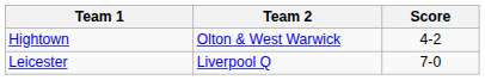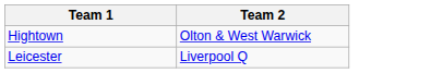 <table class="wikitable" style="font-size: 100%">
 <tr>
 <th width=200>Team 1</th>
 <th width=200>Team 2</th>
-<th width=100>Score</th>
 </tr>
 <tr>
 <td><a href='#'>Hightown</a></td>
 <td><a href='#'>Olton & West Warwick</a></td>
-<td align=center>4-2</td>
 </tr>
 <tr>
 <td><a href='#'>Leicester</a></td>
 <td><a href='#'>Liverpool Q</a></td>
-<td align=center>7-0</td>
 </tr>
 </table>
